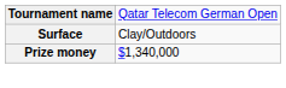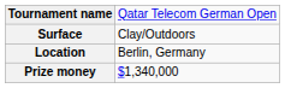 <table class="wikitable">
 <tr>
 <td bgcolor="#EFEFEF"><strong>Tournament name</strong></td>
 <td><a href='#'>Qatar Telecom German Open</a></td>
 </tr>
 <tr>
 <th>Surface</th>
 <td>Clay/Outdoors</td>
 </tr>
 <tr>
+<th>Location</th>
+<td>Berlin, Germany</td>
+</tr>
+<tr>
 <th>Prize money</th>
 <td><a href='#'>$</a>1,340,000</td>
 </tr>
 </table>
